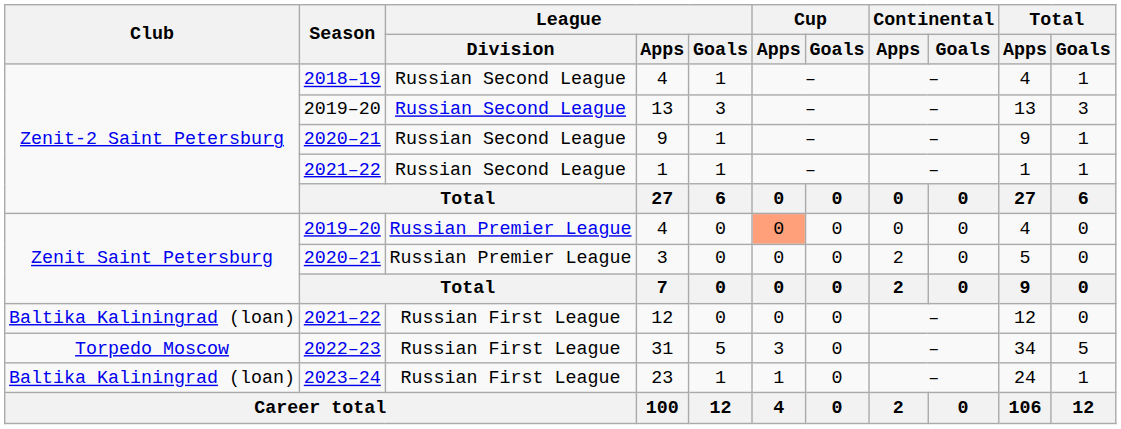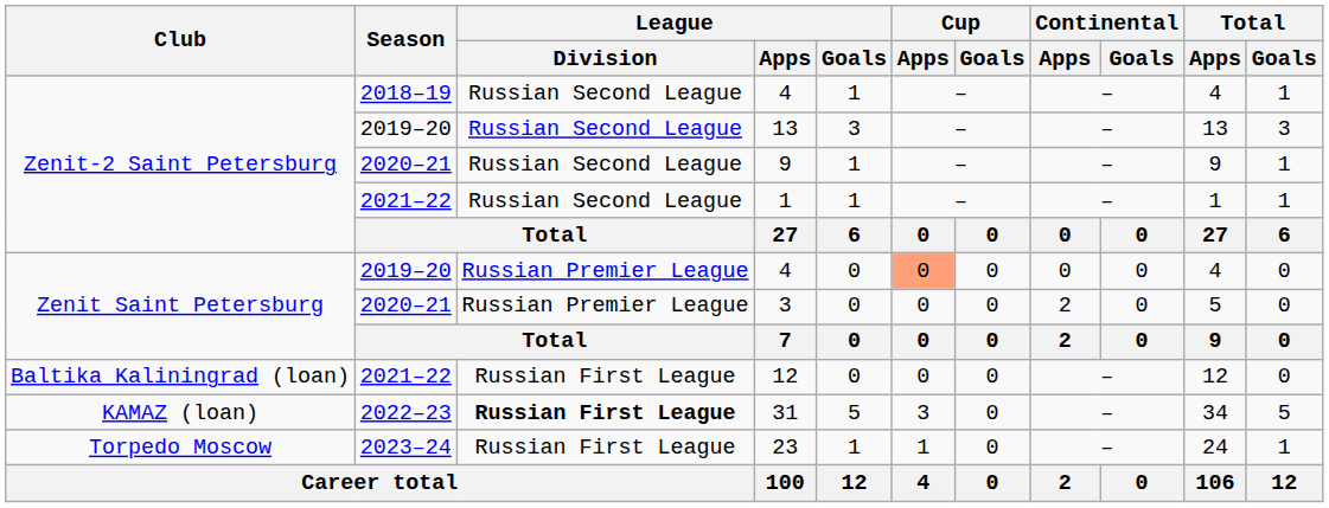 <table class="wikitable" style="text-align: center;">
 <tr>
 <th rowspan=2>Club</th>
 <th rowspan=2>Season</th>
 <th colspan=3>League</th>
 <th colspan=2>Cup</th>
 <th colspan=2>Continental</th>
 <th colspan=2>Total</th>
 </tr>
 <tr>
 <th>Division</th>
 <th>Apps</th>
 <th>Goals</th>
 <th>Apps</th>
 <th>Goals</th>
 <th>Apps</th>
 <th>Goals</th>
 <th>Apps</th>
 <th>Goals</th>
 </tr>
 <tr>
 <td rowspan="5"><a href='#'>Zenit-2 Saint Petersburg</a></td>
 <td><a href='#'>2018–19</a></td>
 <td>Russian Second League</td>
 <td>4</td>
 <td>1</td>
 <td colspan=2>–</td>
 <td colspan=2>–</td>
 <td>4</td>
 <td>1</td>
 </tr>
 <tr>
 <td>2019–20</td>
 <td><a href='#'>Russian Second League</a></td>
 <td>13</td>
 <td>3</td>
 <td colspan=2>–</td>
 <td colspan=2>–</td>
 <td>13</td>
 <td>3</td>
 </tr>
 <tr>
 <td><a href='#'>2020–21</a></td>
 <td>Russian Second League</td>
 <td>9</td>
 <td>1</td>
 <td colspan=2>–</td>
 <td colspan=2>–</td>
 <td>9</td>
 <td>1</td>
 </tr>
 <tr>
 <td><a href='#'>2021–22</a></td>
 <td>Russian Second League</td>
 <td>1</td>
 <td>1</td>
 <td colspan=2>–</td>
 <td colspan=2>–</td>
 <td>1</td>
 <td>1</td>
 </tr>
 <tr>
 <th colspan=2>Total</th>
 <th>27</th>
 <th>6</th>
 <th>0</th>
 <th>0</th>
 <th>0</th>
 <th>0</th>
 <th>27</th>
 <th>6</th>
 </tr>
 <tr>
 <td rowspan="3"><a href='#'>Zenit Saint Petersburg</a></td>
 <td><a href='#'>2019–20</a></td>
 <td><a href='#'>Russian Premier League</a></td>
 <td>4</td>
 <td>0</td>
 <td style="background: lightsalmon;">0</td>
 <td>0</td>
 <td>0</td>
 <td>0</td>
 <td>4</td>
 <td>0</td>
 </tr>
 <tr>
 <td><a href='#'>2020–21</a></td>
 <td>Russian Premier League</td>
 <td>3</td>
 <td>0</td>
 <td>0</td>
 <td>0</td>
 <td>2</td>
 <td>0</td>
 <td>5</td>
 <td>0</td>
 </tr>
 <tr>
 <th colspan=2>Total</th>
 <th>7</th>
 <th>0</th>
 <th>0</th>
 <th>0</th>
 <th>2</th>
 <th>0</th>
 <th>9</th>
 <th>0</th>
 </tr>
 <tr>
 <td><a href='#'>Baltika Kaliningrad</a> (loan)</td>
 <td><a href='#'>2021–22</a></td>
 <td>Russian First League</td>
 <td>12</td>
 <td>0</td>
 <td>0</td>
 <td>0</td>
 <td colspan=2>–</td>
 <td>12</td>
 <td>0</td>
 </tr>
 <tr>
-<td><a href='#'>Torpedo Moscow</a></td>
+<td><a href='#'>KAMAZ</a> (loan)</td>
 <td><a href='#'>2022–23</a></td>
-<td>Russian First League</td>
+<td><strong>Russian First League</strong></td>
 <td>31</td>
 <td>5</td>
 <td>3</td>
 <td>0</td>
 <td colspan=2>–</td>
 <td>34</td>
 <td>5</td>
 </tr>
 <tr>
-<td><a href='#'>Baltika Kaliningrad</a> (loan)</td>
+<td><a href='#'>Torpedo Moscow</a></td>
 <td><a href='#'>2023–24</a></td>
 <td>Russian First League</td>
 <td>23</td>
 <td>1</td>
 <td>1</td>
 <td>0</td>
 <td colspan=2>–</td>
 <td>24</td>
 <td>1</td>
 </tr>
 <tr>
 <th colspan=3>Career total</th>
 <th>100</th>
 <th>12</th>
 <th>4</th>
 <th>0</th>
 <th>2</th>
 <th>0</th>
 <th>106</th>
 <th>12</th>
 </tr>
 </table>
